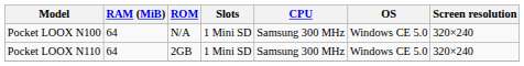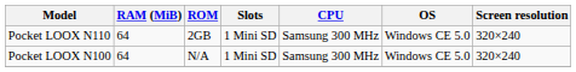 <table class="wikitable" style="font-size:95%;" border=1>
 <tr>
 <th>Model</th>
 <th><a href='#'>RAM</a> (<a href='#'>MiB</a>)</th>
 <th><a href='#'>ROM</a></th>
 <th>Slots</th>
 <th><a href='#'>CPU</a></th>
 <th>OS</th>
 <th>Screen resolution</th>
 </tr>
 <tr>
+<td>Pocket LOOX N110</td>
+<td>64</td>
+<td>2GB</td>
+<td>1 Mini SD</td>
+<td>Samsung 300 MHz</td>
+<td>Windows CE 5.0</td>
+<td>320×240</td>
+</tr>
+<tr>
 <td>Pocket LOOX N100</td>
 <td>64</td>
 <td>N/A</td>
 <td>1 Mini SD</td>
 <td>Samsung 300 MHz</td>
 <td>Windows CE 5.0</td>
 <td>320×240</td>
 </tr>
 <tr>
-<td>Pocket LOOX N110</td>
-<td>64</td>
-<td>2GB</td>
-<td>1 Mini SD</td>
-<td>Samsung 300 MHz</td>
-<td>Windows CE 5.0</td>
-<td>320×240</td>
-</tr>
-<tr>
 </tr>
 </table>
